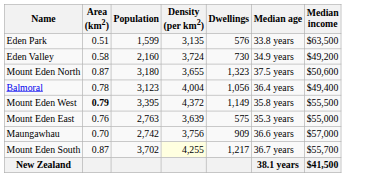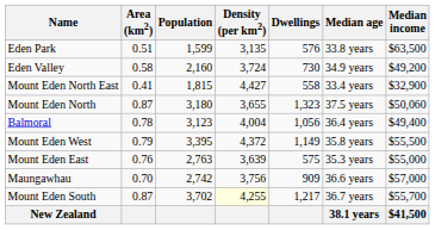 <table class="wikitable">
 <tr>
 <th>Name</th>
 <th>Area<br>(km<sup>2</sup>)</th>
 <th>Population</th>
 <th>Density<br>(per km<sup>2</sup>)</th>
 <th>Dwellings</th>
 <th>Median age</th>
 <th>Median<br>income</th>
 </tr>
 <tr>
 <td>Eden Park</td>
 <td style="text-align:right;">0.51</td>
 <td style="text-align:right;">1,599</td>
 <td style="text-align:right;">3,135</td>
 <td style="text-align:right;">576</td>
 <td>33.8 years</td>
 <td>$63,500</td>
 </tr>
 <tr>
 <td>Eden Valley</td>
 <td style="text-align:right;">0.58</td>
 <td style="text-align:right;">2,160</td>
 <td style="text-align:right;">3,724</td>
 <td style="text-align:right;">730</td>
 <td>34.9 years</td>
 <td>$49,200</td>
 </tr>
 <tr>
+<td>Mount Eden North East</td>
+<td style="text-align:right;">0.41</td>
+<td style="text-align:right;">1,815</td>
+<td style="text-align:right;">4,427</td>
+<td style="text-align:right;">558</td>
+<td>33.4 years</td>
+<td>$32,900</td>
+</tr>
+<tr>
 <td>Mount Eden North</td>
 <td style="text-align:right;">0.87</td>
 <td style="text-align:right;">3,180</td>
 <td style="text-align:right;">3,655</td>
 <td style="text-align:right;">1,323</td>
 <td>37.5 years</td>
-<td>$50,600</td>
+<td>$50,060</td>
 </tr>
 <tr>
 <td><a href='#'>Balmoral</a></td>
 <td style="text-align:right;">0.78</td>
 <td style="text-align:right;">3,123</td>
 <td style="text-align:right;">4,004</td>
 <td style="text-align:right;">1,056</td>
 <td>36.4 years</td>
 <td>$49,400</td>
 </tr>
 <tr>
 <td>Mount Eden West</td>
-<td style="text-align:right;"><strong>0.79</strong></td>
+<td style="text-align:right;">0.79</td>
 <td style="text-align:right;">3,395</td>
 <td style="text-align:right;">4,372</td>
 <td style="text-align:right;">1,149</td>
 <td>35.8 years</td>
 <td>$55,500</td>
 </tr>
 <tr>
 <td>Mount Eden East</td>
 <td style="text-align:right;">0.76</td>
 <td style="text-align:right;">2,763</td>
 <td style="text-align:right;">3,639</td>
 <td style="text-align:right;">575</td>
 <td>35.3 years</td>
 <td>$55,000</td>
 </tr>
 <tr>
 <td>Maungawhau</td>
 <td style="text-align:right;">0.70</td>
 <td style="text-align:right;">2,742</td>
 <td style="text-align:right;">3,756</td>
 <td style="text-align:right;">909</td>
 <td>36.6 years</td>
 <td>$57,000</td>
 </tr>
 <tr>
 <td>Mount Eden South</td>
 <td style="text-align:right;">0.87</td>
 <td style="text-align:right;">3,702</td>
 <td style="background: lightyellow; text-align:right;">4,255</td>
 <td style="text-align:right;">1,217</td>
 <td>36.7 years</td>
 <td>$55,700</td>
 </tr>
 <tr>
 <th>New Zealand</th>
 <th></th>
 <th></th>
 <th></th>
 <th></th>
 <th>38.1 years</th>
 <th style="text-align:left;">$41,500</th>
 </tr>
 </table>
